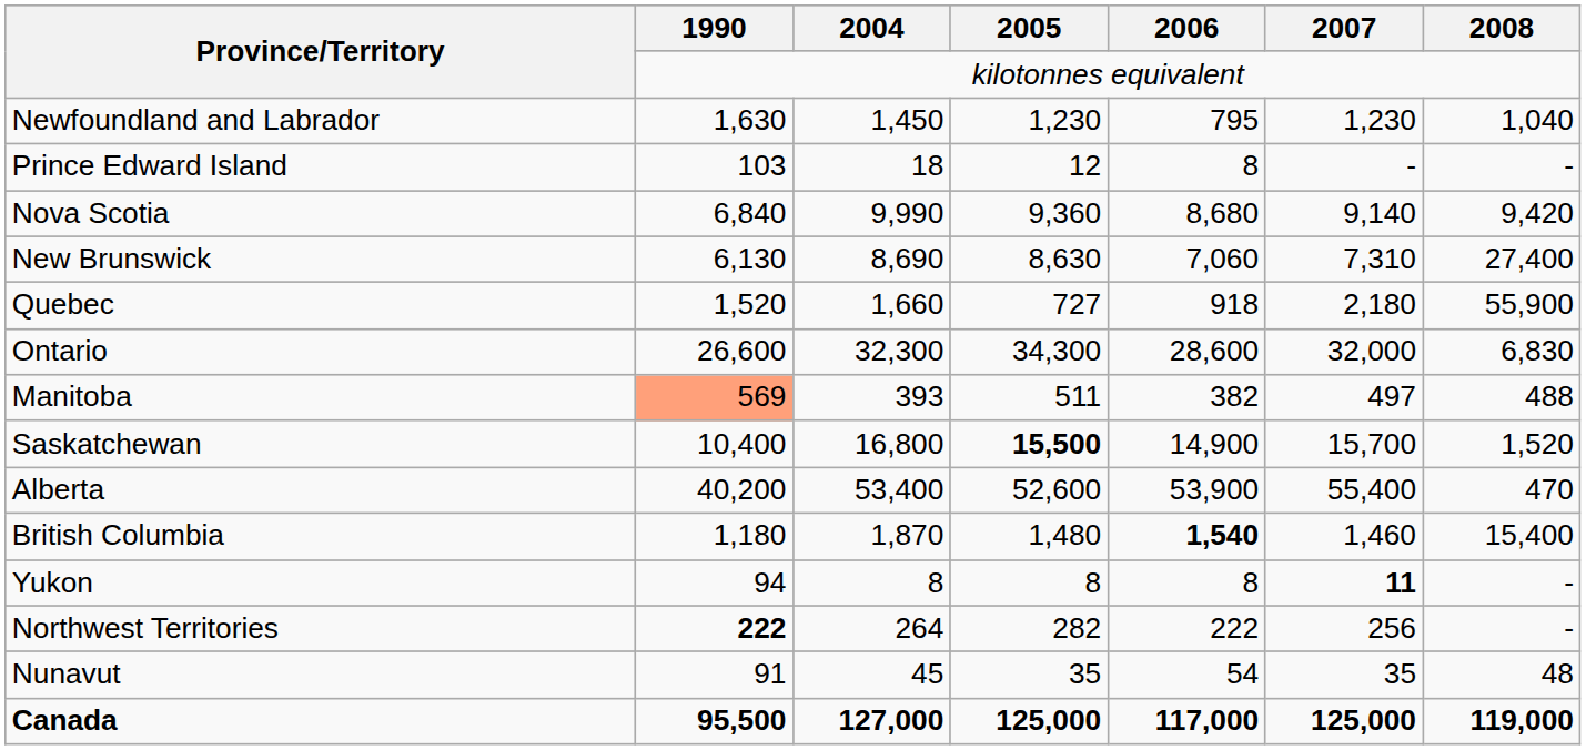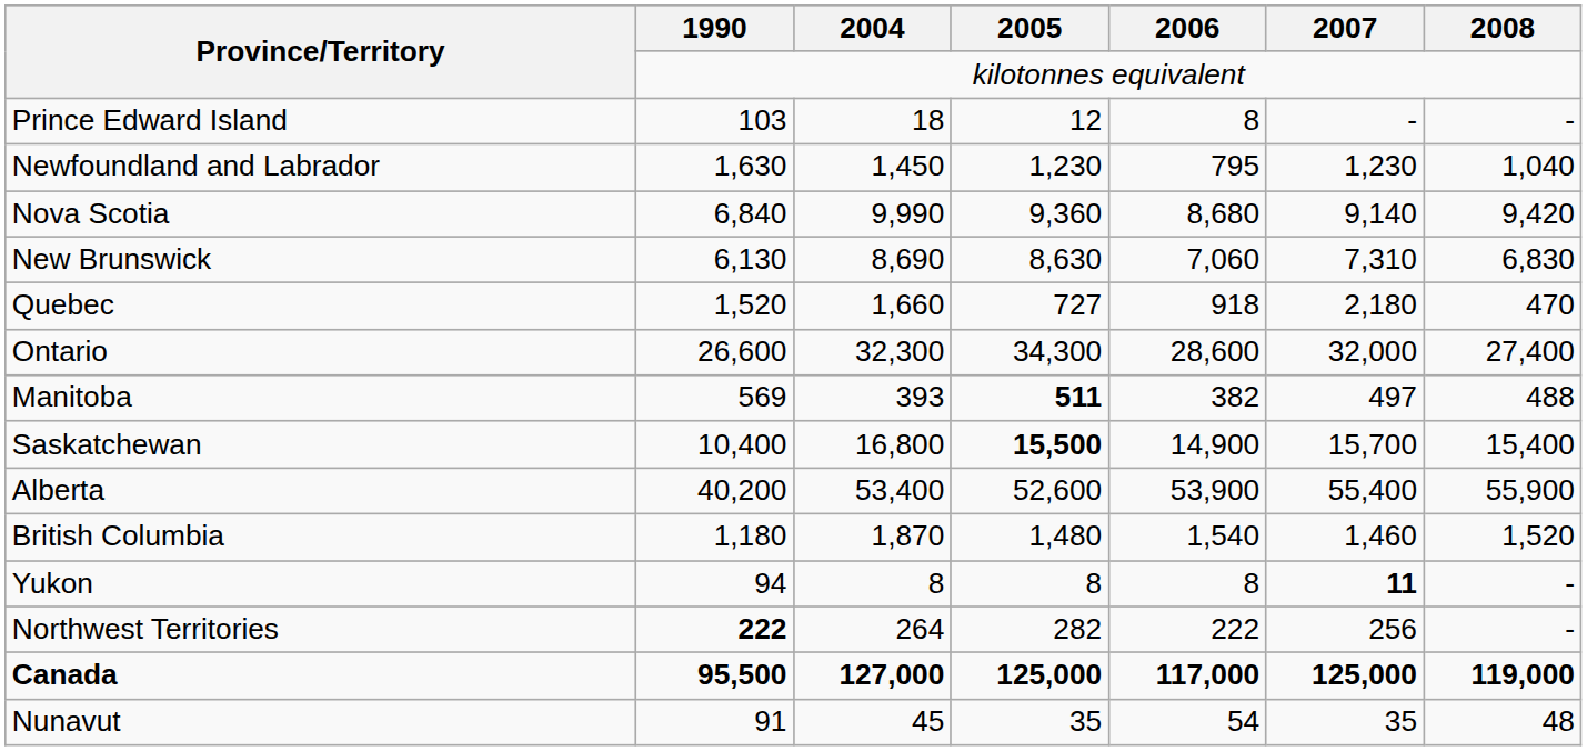 <table class="wikitable sortable" style="text-align:right; width:98%;">
 <tr>
 <th width="40%" rowspan="2">Province/Territory</th>
 <th width="10%">1990</th>
 <th width="10%">2004</th>
 <th width="10%">2005</th>
 <th width="10%">2006</th>
 <th width="10%">2007</th>
 <th width="10%">2008</th>
 </tr>
 <tr class="unsortable">
 <td colspan=6 align="center"><em>kilotonnes  equivalent</em></td>
 </tr>
 <tr>
+<td style="text-align:left;">Prince Edward Island</td>
+<td>103</td>
+<td>18</td>
+<td>12</td>
+<td>8</td>
+<td>-</td>
+<td>-</td>
+</tr>
+<tr>
 <td style="text-align:left;">Newfoundland and Labrador</td>
 <td>1,630</td>
 <td>1,450</td>
 <td>1,230</td>
 <td>795</td>
 <td>1,230</td>
 <td>1,040</td>
-</tr>
-<tr>
-<td style="text-align:left;">Prince Edward Island</td>
-<td>103</td>
-<td>18</td>
-<td>12</td>
-<td>8</td>
-<td>-</td>
-<td>-</td>
 </tr>
 <tr>
 <td style="text-align:left;">Nova Scotia</td>
 <td>6,840</td>
 <td>9,990</td>
 <td>9,360</td>
 <td>8,680</td>
 <td>9,140</td>
 <td>9,420</td>
 </tr>
 <tr>
 <td style="text-align:left;">New Brunswick</td>
 <td>6,130</td>
 <td>8,690</td>
 <td>8,630</td>
 <td>7,060</td>
 <td>7,310</td>
-<td>27,400</td>
+<td>6,830</td>
 </tr>
 <tr>
 <td style="text-align:left;">Quebec</td>
 <td>1,520</td>
 <td>1,660</td>
 <td>727</td>
 <td>918</td>
 <td>2,180</td>
-<td>55,900</td>
+<td>470</td>
 </tr>
 <tr>
 <td style="text-align:left;">Ontario</td>
 <td>26,600</td>
 <td>32,300</td>
 <td>34,300</td>
 <td>28,600</td>
 <td>32,000</td>
-<td>6,830</td>
+<td>27,400</td>
 </tr>
 <tr>
 <td style="text-align:left;">Manitoba</td>
-<td style="background: lightsalmon;">569</td>
+<td>569</td>
 <td>393</td>
-<td>511</td>
+<td><strong>511</strong></td>
 <td>382</td>
 <td>497</td>
 <td>488</td>
 </tr>
 <tr>
 <td style="text-align:left;">Saskatchewan</td>
 <td>10,400</td>
 <td>16,800</td>
 <td><strong>15,500</strong></td>
 <td>14,900</td>
 <td>15,700</td>
-<td>1,520</td>
+<td>15,400</td>
 </tr>
 <tr>
 <td style="text-align:left;">Alberta</td>
 <td>40,200</td>
 <td>53,400</td>
 <td>52,600</td>
 <td>53,900</td>
 <td>55,400</td>
-<td>470</td>
+<td>55,900</td>
 </tr>
 <tr>
 <td style="text-align:left;">British Columbia</td>
 <td>1,180</td>
 <td>1,870</td>
 <td>1,480</td>
-<td><strong>1,540</strong></td>
+<td>1,540</td>
 <td>1,460</td>
-<td>15,400</td>
+<td>1,520</td>
 </tr>
 <tr>
 <td style="text-align:left;">Yukon</td>
 <td>94</td>
 <td>8</td>
 <td>8</td>
 <td>8</td>
 <td><strong>11</strong></td>
 <td 12>-</td>
 </tr>
 <tr>
 <td style="text-align:left;">Northwest Territories</td>
 <td><strong>222</strong></td>
 <td>264</td>
 <td>282</td>
 <td>222</td>
 <td>256</td>
 <td 228>-</td>
 </tr>
+<tr class="unsortable">
+<td style="text-align:left;"><strong>Canada</strong></td>
+<td><strong>95,500</strong></td>
+<td><strong>127,000</strong></td>
+<td><strong>125,000</strong></td>
+<td><strong>117,000</strong></td>
+<td><strong>125,000</strong></td>
+<td><strong>119,000</strong></td>
+</tr>
 <tr>
 <td style="text-align:left;">Nunavut</td>
 <td>91</td>
 <td>45</td>
 <td>35</td>
 <td>54</td>
 <td>35</td>
 <td>48</td>
 </tr>
-<tr class="unsortable">
-<td style="text-align:left;"><strong>Canada</strong></td>
-<td><strong>95,500</strong></td>
-<td><strong>127,000</strong></td>
-<td><strong>125,000</strong></td>
-<td><strong>117,000</strong></td>
-<td><strong>125,000</strong></td>
-<td><strong>119,000</strong></td>
-</tr>
 </table>
